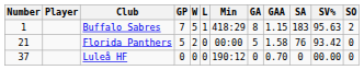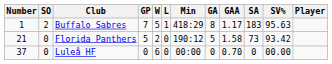 <table class="wikitable sortable" style="text-align: center;">
 <tr>
 <th>Number</th>
-<th>Player</th>
+<th>SO</th>
 <th>Club</th>
 <th>GP</th>
 <th>W</th>
 <th>L</th>
 <th>Min</th>
 <th>GA</th>
 <th>GAA</th>
 <th>SA</th>
 <th>SV%</th>
-<th>SO</th>
+<th>Player</th>
 </tr>
 <tr>
 <td>1</td>
-<td align=left></td>
+<td>2</td>
 <td align=left> <a href='#'>Buffalo Sabres</a></td>
 <td>7</td>
 <td>5</td>
 <td>1</td>
 <td>418:29</td>
 <td>8</td>
-<td>1.15</td>
+<td>1.17</td>
 <td>183</td>
 <td>95.63</td>
-<td>2</td>
+<td align=left></td>
 </tr>
 <tr>
 <td>21</td>
-<td align=left></td>
+<td>0</td>
 <td align=left> <a href='#'>Florida Panthers</a></td>
 <td>5</td>
 <td>2</td>
 <td>0</td>
-<td>00:00</td>
+<td>190:12</td>
 <td>5</td>
 <td>1.58</td>
-<td>76</td>
+<td>73</td>
 <td>93.42</td>
-<td>0</td>
+<td align=left></td>
 </tr>
 <tr>
 <td>37</td>
-<td align=left></td>
+<td>0</td>
 <td align=left> <a href='#'>Luleå HF</a></td>
 <td>0</td>
+<td>6</td>
 <td>0</td>
-<td>0</td>
-<td>190:12</td>
+<td>00:00</td>
 <td>0</td>
 <td>0.70</td>
 <td>0</td>
 <td>00.00</td>
-<td>0</td>
+<td align=left></td>
 </tr>
 </table>
